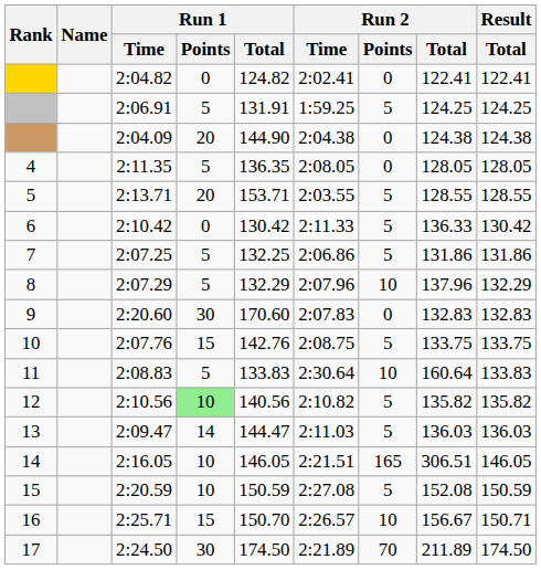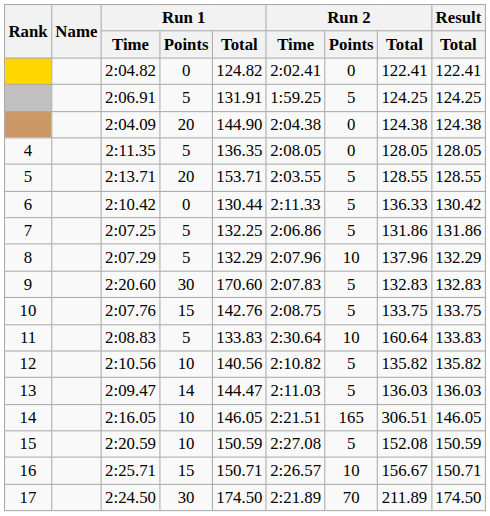 <table class="wikitable" style="text-align:center">
 <tr>
 <th rowspan=2>Rank</th>
 <th rowspan=2>Name</th>
 <th colspan=3>Run 1</th>
 <th colspan=3>Run 2</th>
 <th>Result</th>
 </tr>
 <tr>
 <th>Time</th>
 <th>Points</th>
 <th>Total</th>
 <th>Time</th>
 <th>Points</th>
 <th>Total</th>
 <th>Total</th>
 </tr>
 <tr>
 <td bgcolor=gold></td>
 <td align=left></td>
 <td>2:04.82</td>
 <td>0</td>
 <td>124.82</td>
 <td>2:02.41</td>
 <td>0</td>
 <td>122.41</td>
 <td>122.41</td>
 </tr>
 <tr>
 <td bgcolor=silver></td>
 <td align=left></td>
 <td>2:06.91</td>
 <td>5</td>
 <td>131.91</td>
 <td>1:59.25</td>
 <td>5</td>
 <td>124.25</td>
 <td>124.25</td>
 </tr>
 <tr>
 <td bgcolor=cc9966></td>
 <td align=left></td>
 <td>2:04.09</td>
 <td>20</td>
 <td>144.90</td>
 <td>2:04.38</td>
 <td>0</td>
 <td>124.38</td>
 <td>124.38</td>
 </tr>
 <tr>
 <td>4</td>
 <td align=left></td>
 <td>2:11.35</td>
 <td>5</td>
 <td>136.35</td>
 <td>2:08.05</td>
 <td>0</td>
 <td>128.05</td>
 <td>128.05</td>
 </tr>
 <tr>
 <td>5</td>
 <td align=left></td>
 <td>2:13.71</td>
 <td>20</td>
 <td>153.71</td>
 <td>2:03.55</td>
 <td>5</td>
 <td>128.55</td>
 <td>128.55</td>
 </tr>
 <tr>
 <td>6</td>
 <td align=left></td>
 <td>2:10.42</td>
 <td>0</td>
-<td>130.42</td>
+<td>130.44</td>
 <td>2:11.33</td>
 <td>5</td>
 <td>136.33</td>
 <td>130.42</td>
 </tr>
 <tr>
 <td>7</td>
 <td align=left></td>
 <td>2:07.25</td>
 <td>5</td>
 <td>132.25</td>
 <td>2:06.86</td>
 <td>5</td>
 <td>131.86</td>
 <td>131.86</td>
 </tr>
 <tr>
 <td>8</td>
 <td align=left></td>
 <td>2:07.29</td>
 <td>5</td>
 <td>132.29</td>
 <td>2:07.96</td>
 <td>10</td>
 <td>137.96</td>
 <td>132.29</td>
 </tr>
 <tr>
 <td>9</td>
 <td align=left></td>
 <td>2:20.60</td>
 <td>30</td>
 <td>170.60</td>
 <td>2:07.83</td>
-<td>0</td>
+<td>5</td>
 <td>132.83</td>
 <td>132.83</td>
 </tr>
 <tr>
 <td>10</td>
 <td align=left></td>
 <td>2:07.76</td>
 <td>15</td>
 <td>142.76</td>
 <td>2:08.75</td>
 <td>5</td>
 <td>133.75</td>
 <td>133.75</td>
 </tr>
 <tr>
 <td>11</td>
 <td align=left></td>
 <td>2:08.83</td>
 <td>5</td>
 <td>133.83</td>
 <td>2:30.64</td>
 <td>10</td>
 <td>160.64</td>
 <td>133.83</td>
 </tr>
 <tr>
 <td>12</td>
 <td align=left></td>
 <td>2:10.56</td>
-<td style="background: lightgreen;">10</td>
+<td>10</td>
 <td>140.56</td>
 <td>2:10.82</td>
 <td>5</td>
 <td>135.82</td>
 <td>135.82</td>
 </tr>
 <tr>
 <td>13</td>
 <td align=left></td>
 <td>2:09.47</td>
 <td>14</td>
 <td>144.47</td>
 <td>2:11.03</td>
 <td>5</td>
 <td>136.03</td>
 <td>136.03</td>
 </tr>
 <tr>
 <td>14</td>
 <td align=left></td>
 <td>2:16.05</td>
 <td>10</td>
 <td>146.05</td>
 <td>2:21.51</td>
 <td>165</td>
 <td>306.51</td>
 <td>146.05</td>
 </tr>
 <tr>
 <td>15</td>
 <td align=left></td>
 <td>2:20.59</td>
 <td>10</td>
 <td>150.59</td>
 <td>2:27.08</td>
 <td>5</td>
 <td>152.08</td>
 <td>150.59</td>
 </tr>
 <tr>
 <td>16</td>
 <td align=left></td>
 <td>2:25.71</td>
 <td>15</td>
-<td>150.70</td>
+<td>150.71</td>
 <td>2:26.57</td>
 <td>10</td>
 <td>156.67</td>
 <td>150.71</td>
 </tr>
 <tr>
 <td>17</td>
 <td align=left></td>
 <td>2:24.50</td>
 <td>30</td>
 <td>174.50</td>
 <td>2:21.89</td>
 <td>70</td>
 <td>211.89</td>
 <td>174.50</td>
 </tr>
 </table>
